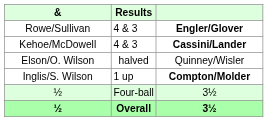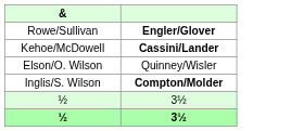 <table border="1" cellpadding="3" style="border-collapse:collapse; text-align:center;">
 <tr style="background:#ddffdd;">
 <th width=160> & </th>
-<th>Results</th>
 <th width=160></th>
 </tr>
 <tr>
 <td>Rowe/Sullivan</td>
-<td align=left> 4 & 3</td>
 <td><strong>Engler/Glover</strong></td>
 </tr>
 <tr>
 <td>Kehoe/McDowell</td>
-<td align=left> 4 & 3</td>
 <td><strong>Cassini/Lander</strong></td>
 </tr>
 <tr>
 <td>Elson/O. Wilson</td>
-<td>halved</td>
 <td>Quinney/Wisler</td>
 </tr>
 <tr>
 <td>Inglis/S. Wilson</td>
-<td align=left> 1 up</td>
 <td><strong>Compton/Molder</strong></td>
 </tr>
 <tr style="background:#ddffdd;">
 <td>½</td>
-<td>Four-ball</td>
 <td>3½</td>
 </tr>
 <tr style="background:#aaffaa;">
 <th>½</th>
-<th>Overall</th>
 <th>3½</th>
 </tr>
 </table>
